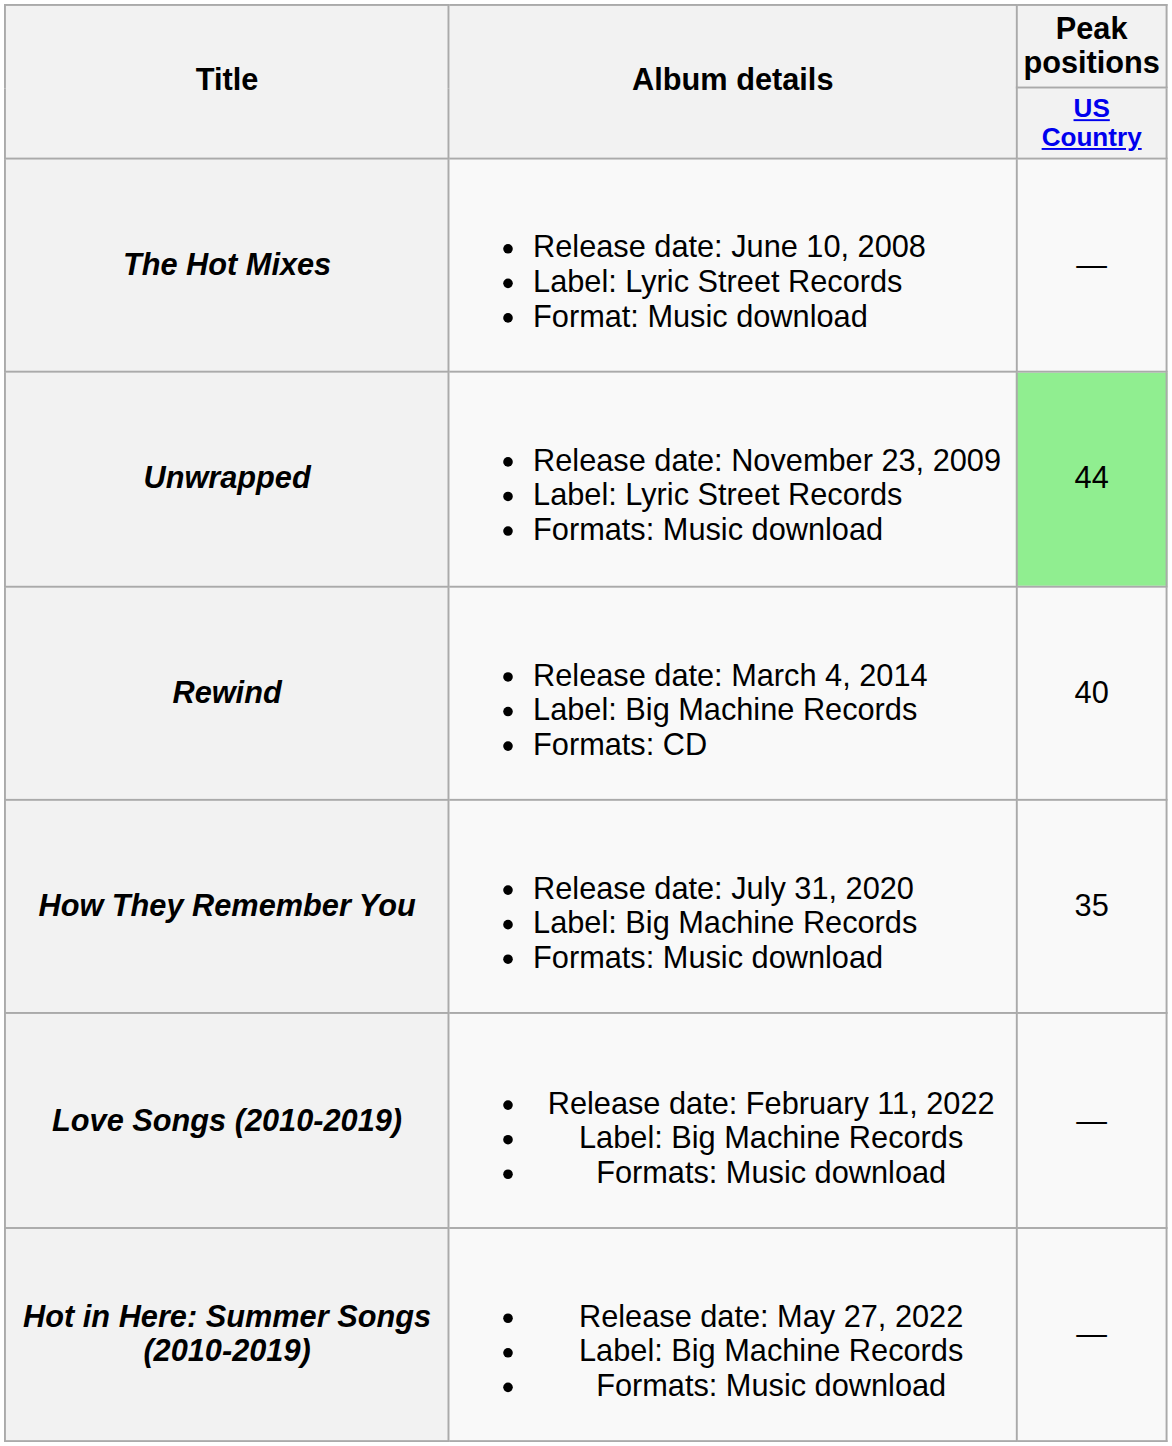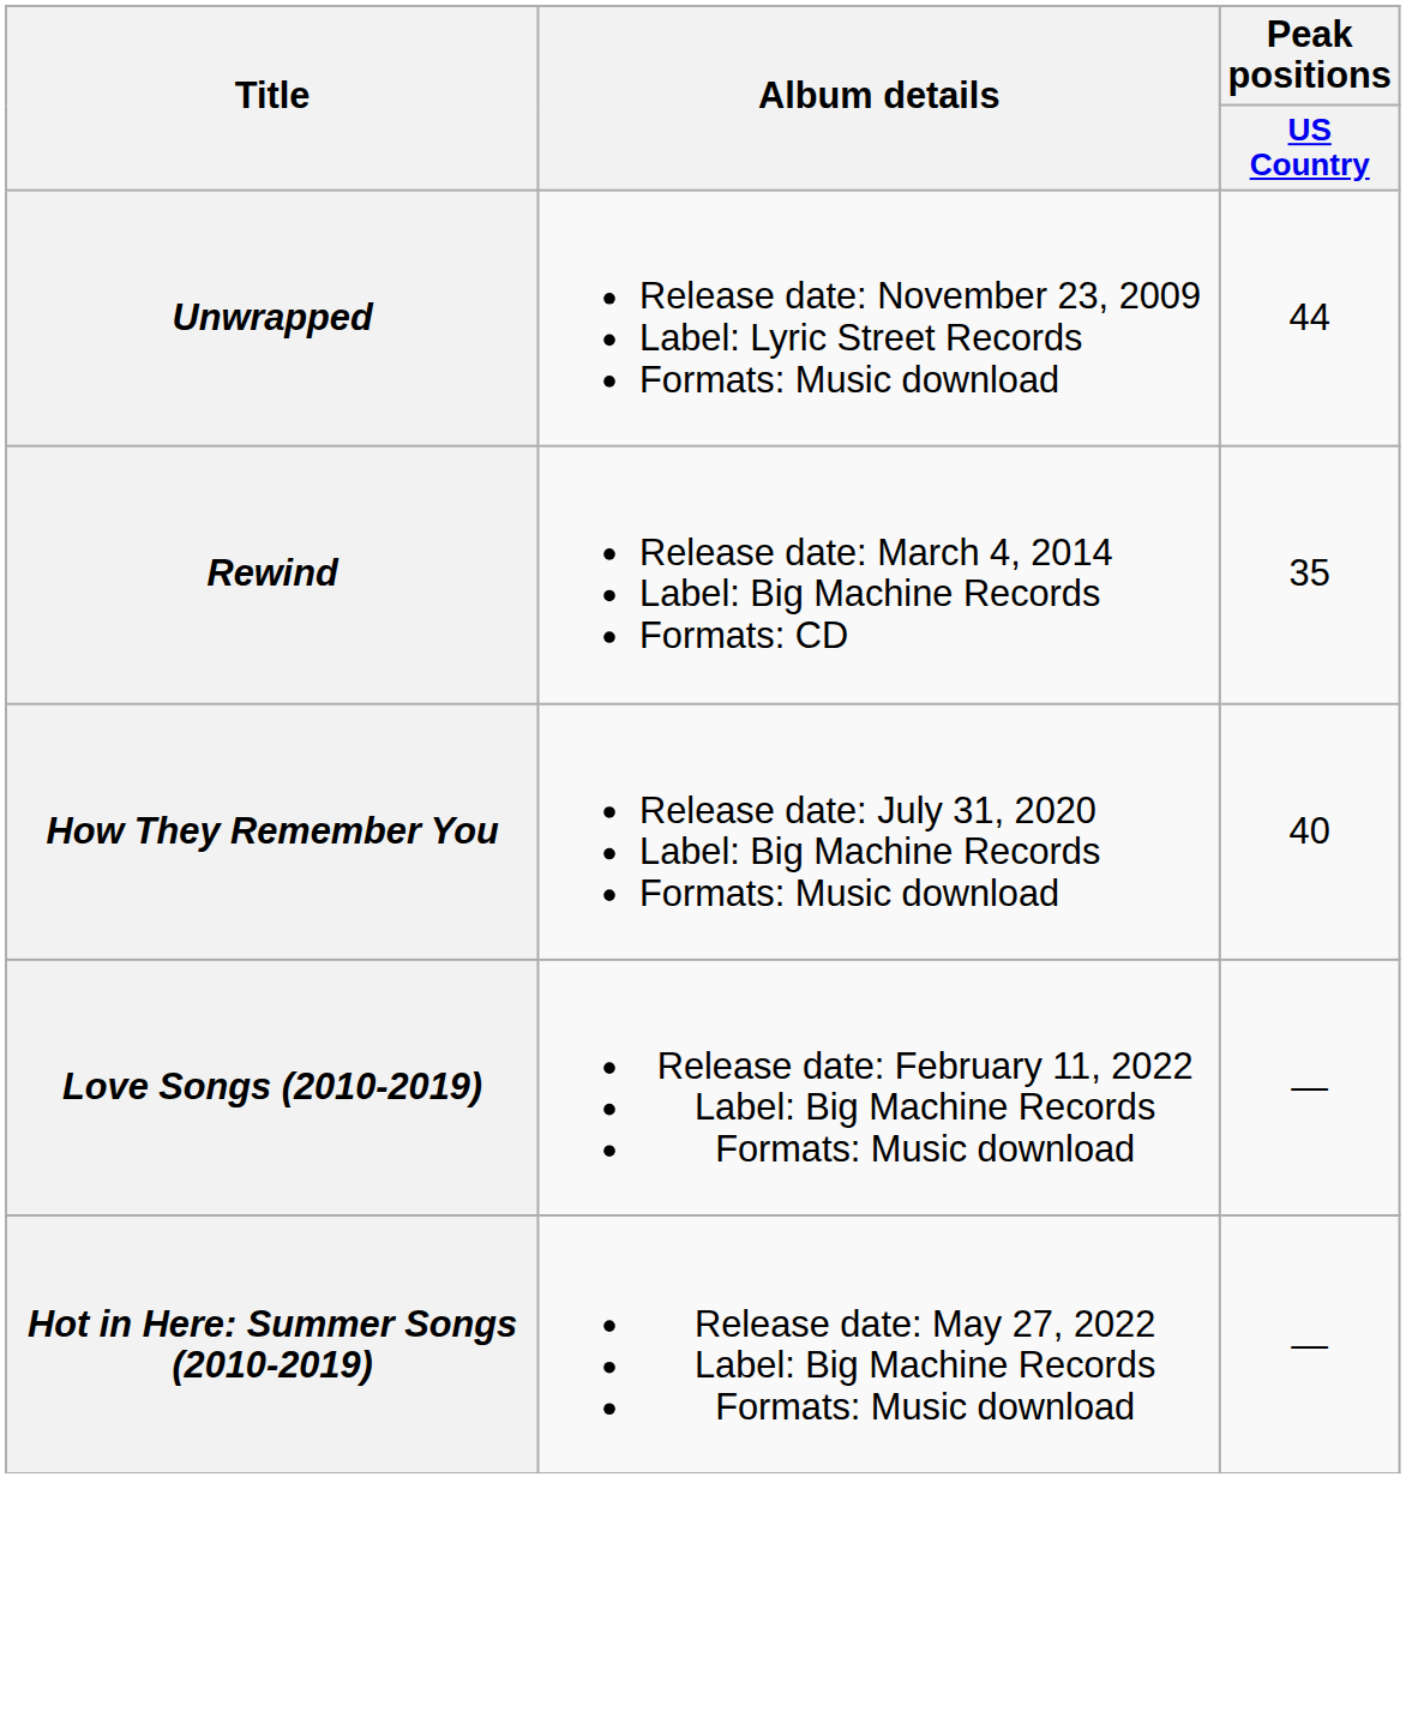 <table class="wikitable plainrowheaders" style="text-align:center;">
 <tr>
 <th scope="col" rowspan="2" style="width:14em;">Title</th>
 <th scope="col" rowspan="2" style="width:18em;">Album details</th>
 <th scope="col" colspan="1">Peak positions</th>
 </tr>
 <tr>
 <th scope="col" style="width:3.5em;font-size:85%;"><a href='#'>US Country</a><br></th>
 </tr>
 <tr>
-<th scope="row"><em>The Hot Mixes</em></th>
-<td style="text-align:left;"><br><ul><li>Release date: June 10, 2008</li><li>Label: Lyric Street Records</li><li>Format: Music download</li></ul></td>
-<td>—</td>
-</tr>
-<tr>
 <th scope="row"><em>Unwrapped</em></th>
 <td style="text-align:left;"><br><ul><li>Release date: November 23, 2009</li><li>Label: Lyric Street Records</li><li>Formats: Music download</li></ul></td>
-<td style="background: lightgreen;">44</td>
+<td>44</td>
 </tr>
 <tr>
 <th scope="row"><em>Rewind</em></th>
 <td style="text-align:left;"><br><ul><li>Release date: March 4, 2014</li><li>Label: Big Machine Records</li><li>Formats: CD</li></ul></td>
-<td>40</td>
+<td>35</td>
 </tr>
 <tr>
 <th scope="row"><em>How They Remember You</em></th>
 <td style="text-align:left;"><br><ul><li>Release date: July 31, 2020</li><li>Label: Big Machine Records</li><li>Formats: Music download</li></ul></td>
-<td>35</td>
+<td>40</td>
 </tr>
 <tr>
 <th scope="row"><em>Love Songs (2010-2019)</em></th>
 <td><br><ul><li>Release date: February 11, 2022</li><li>Label: Big Machine Records</li><li>Formats: Music download</li></ul></td>
 <td>—</td>
 </tr>
 <tr>
 <th scope="row"><em>Hot in Here: Summer Songs (2010-2019)</em></th>
 <td><br><ul><li>Release date: May 27, 2022</li><li>Label: Big Machine Records</li><li>Formats: Music download</li></ul></td>
 <td>—</td>
 </tr>
 </table>
